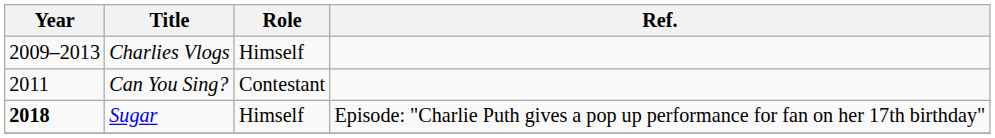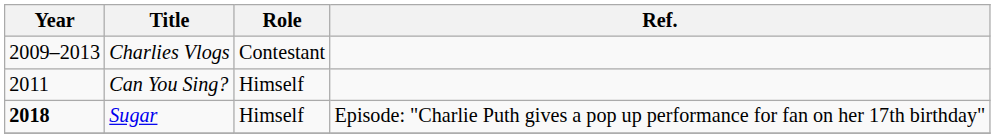 <table class="wikitable">
 <tr>
 <th>Year</th>
 <th>Title</th>
 <th>Role</th>
 <th>Ref.</th>
 </tr>
 <tr>
 <td>2009–2013</td>
 <td><em>Charlies Vlogs</em></td>
-<td>Himself</td>
+<td>Contestant</td>
 <td></td>
 </tr>
 <tr>
 <td>2011</td>
 <td><em>Can You Sing?</em></td>
-<td>Contestant</td>
+<td>Himself</td>
 <td></td>
 </tr>
 <tr>
 <td><strong>2018</strong></td>
 <td><em><a href='#'>Sugar</a></em></td>
 <td>Himself</td>
 <td>Episode: "Charlie Puth gives a pop up performance for fan on her 17th birthday"</td>
 </tr>
 <tr>
 </tr>
 </table>
